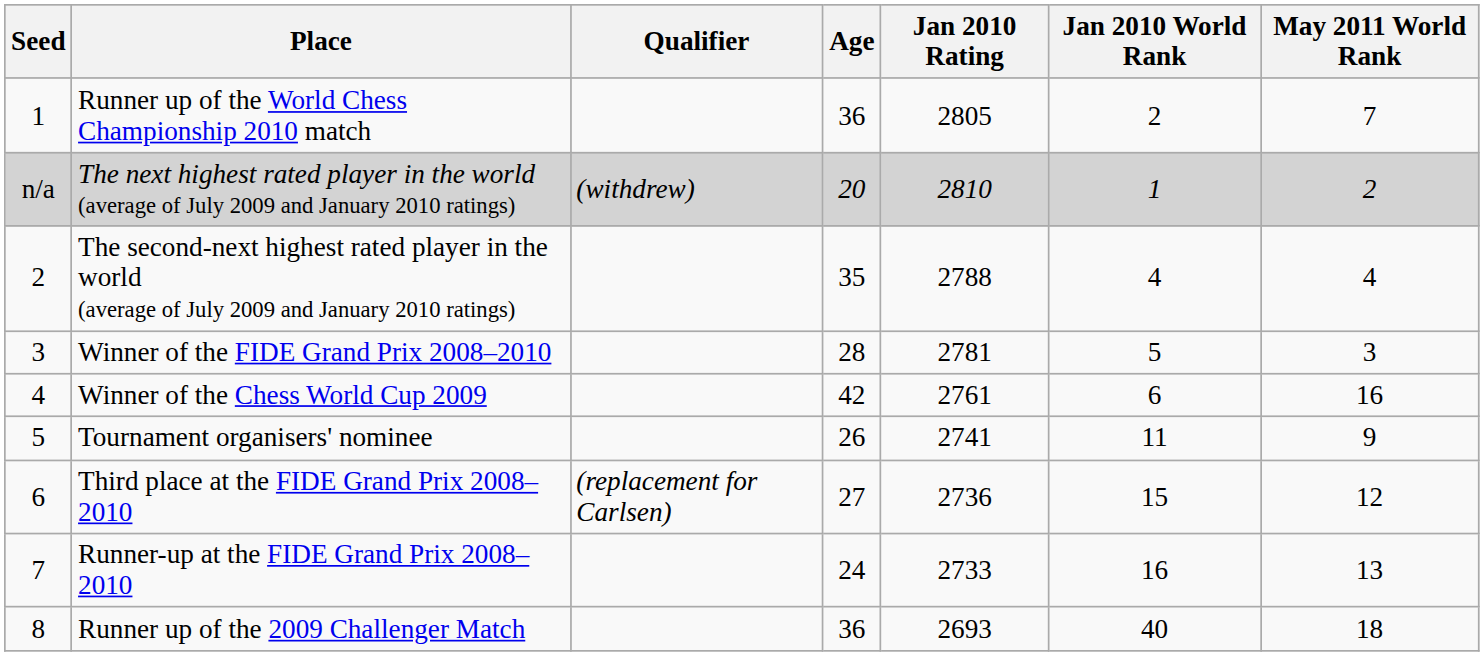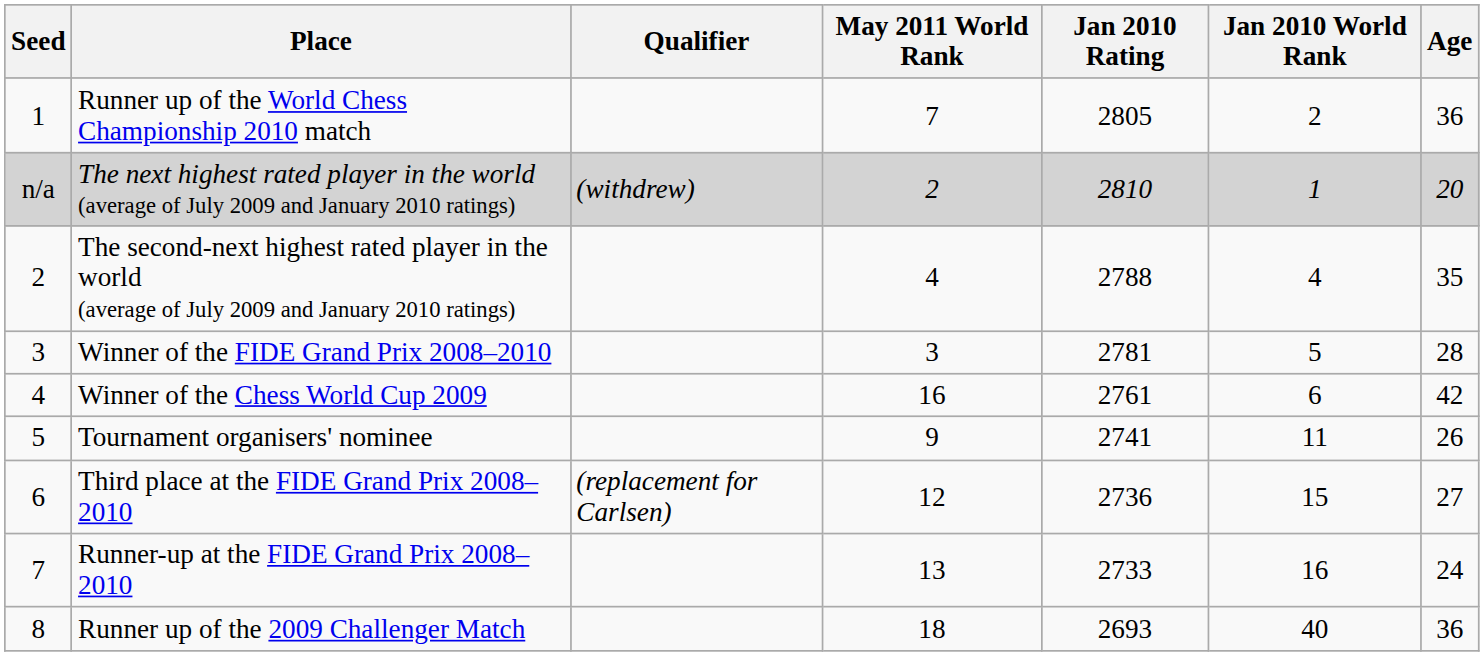 <table class="wikitable" style="text-align: center;">
 <tr>
 <th>Seed</th>
 <th>Place</th>
 <th>Qualifier</th>
-<th>Age</th>
+<th>May 2011 World Rank</th>
 <th>Jan 2010 Rating</th>
 <th>Jan 2010 World Rank</th>
-<th>May 2011 World Rank</th>
+<th>Age</th>
 </tr>
 <tr>
 <td>1</td>
 <td align=left>Runner up of the <a href='#'>World Chess Championship 2010</a> match</td>
 <td align=left></td>
-<td>36</td>
+<td>7</td>
 <td>2805</td>
 <td>2</td>
-<td>7</td>
+<td>36</td>
 </tr>
 <tr style="background:lightgrey;">
 <td>n/a</td>
 <td align=left><em>The next highest rated player in the world</em> <br><small>(average of July 2009 and January 2010 ratings)</small></td>
 <td align=left> <em>(withdrew)</em></td>
-<td><em>20</em></td>
+<td><em>2</em></td>
 <td><em>2810</em></td>
 <td><em>1</em></td>
-<td><em>2</em></td>
+<td><em>20</em></td>
 </tr>
 <tr>
 <td>2</td>
 <td align=left>The second-next highest rated player in the world<br><small>(average of July 2009 and January 2010 ratings)</small></td>
 <td align=left></td>
-<td>35</td>
+<td>4</td>
 <td>2788</td>
 <td>4</td>
-<td>4</td>
+<td>35</td>
 </tr>
 <tr>
 <td>3</td>
 <td align=left>Winner of the <a href='#'>FIDE Grand Prix 2008–2010</a></td>
 <td align=left></td>
-<td>28</td>
+<td>3</td>
 <td>2781</td>
 <td>5</td>
-<td>3</td>
+<td>28</td>
 </tr>
 <tr>
 <td>4</td>
 <td align=left>Winner of the <a href='#'>Chess World Cup 2009</a></td>
 <td align=left></td>
-<td>42</td>
+<td>16</td>
 <td>2761</td>
 <td>6</td>
-<td>16</td>
+<td>42</td>
 </tr>
 <tr>
 <td>5</td>
 <td align=left>Tournament organisers' nominee</td>
 <td align=left></td>
-<td>26</td>
+<td>9</td>
 <td>2741</td>
 <td>11</td>
-<td>9</td>
+<td>26</td>
 </tr>
 <tr>
 <td>6</td>
 <td align=left>Third place at the <a href='#'>FIDE Grand Prix 2008–2010</a></td>
 <td align=left> <em>(replacement for Carlsen)</em></td>
-<td>27</td>
+<td>12</td>
 <td>2736</td>
 <td>15</td>
-<td>12</td>
+<td>27</td>
 </tr>
 <tr>
 <td>7</td>
 <td align=left>Runner-up at the <a href='#'>FIDE Grand Prix 2008–2010</a></td>
 <td align=left></td>
-<td>24</td>
+<td>13</td>
 <td>2733</td>
 <td>16</td>
-<td>13</td>
+<td>24</td>
 </tr>
 <tr>
 <td>8</td>
 <td align=left>Runner up of the <a href='#'>2009 Challenger Match</a></td>
 <td align=left></td>
-<td>36</td>
+<td>18</td>
 <td>2693</td>
 <td>40</td>
-<td>18</td>
+<td>36</td>
 </tr>
 </table>
